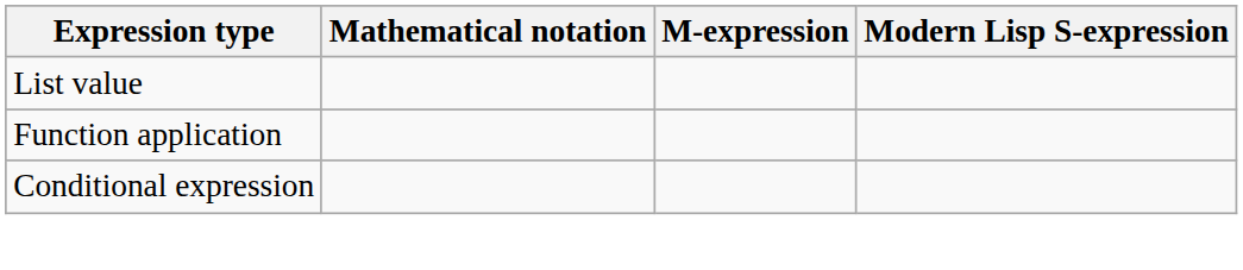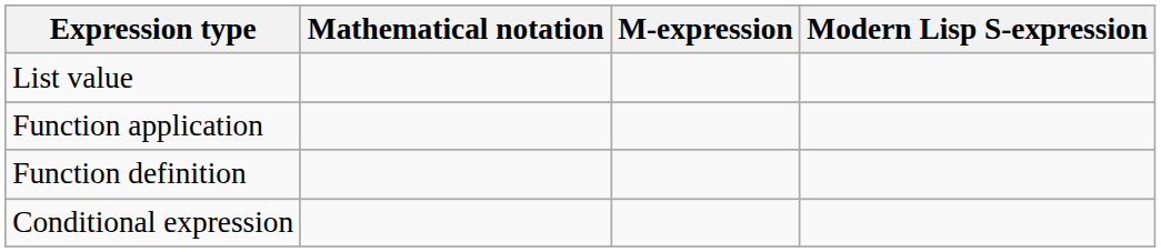 <table class="wikitable">
 <tr>
 <th>Expression type</th>
 <th>Mathematical notation</th>
 <th>M-expression</th>
 <th>Modern Lisp S-expression</th>
 </tr>
 <tr>
 <td>List value</td>
 <td></td>
 <td></td>
 <td></td>
 </tr>
 <tr>
 <td>Function application</td>
 <td></td>
 <td></td>
 <td></td>
 </tr>
 <tr>
+<td>Function definition</td>
+<td></td>
+<td></td>
+<td></td>
+</tr>
+<tr>
 <td>Conditional expression</td>
 <td></td>
 <td></td>
 <td></td>
 </tr>
 </table>
